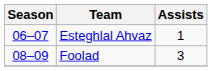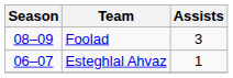 <table class="wikitable" style="text-align: center;">
 <tr>
 <th>Season</th>
 <th>Team</th>
 <th>Assists</th>
 </tr>
 <tr>
+<td><a href='#'>08–09</a></td>
+<td align="left"><a href='#'>Foolad</a></td>
+<td>3</td>
+</tr>
+<tr>
 <td><a href='#'>06–07</a></td>
 <td align="left"><a href='#'>Esteghlal Ahvaz</a></td>
 <td>1</td>
 </tr>
 <tr>
-<td><a href='#'>08–09</a></td>
-<td align="left"><a href='#'>Foolad</a></td>
-<td>3</td>
-</tr>
-<tr>
 </tr>
 </table>
